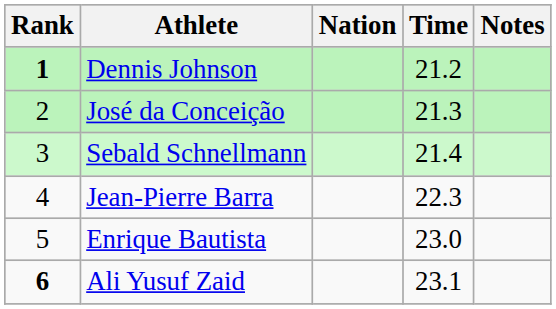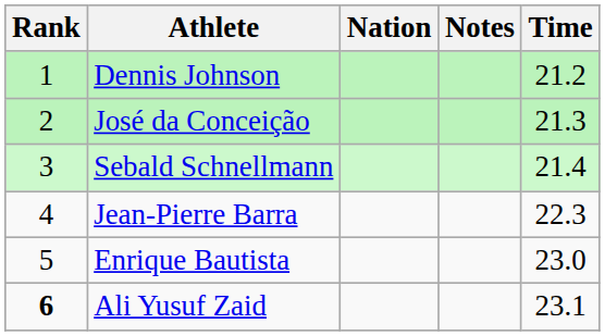 <table class="wikitable sortable" style="text-align:center">
 <tr>
 <th>Rank</th>
 <th>Athlete</th>
 <th>Nation</th>
+<th>Notes</th>
 <th>Time</th>
-<th>Notes</th>
 </tr>
 <tr bgcolor=bbf3bb>
-<td><strong>1</strong></td>
+<td>1</td>
 <td align=left><a href='#'>Dennis Johnson</a></td>
 <td align=left></td>
+<td></td>
 <td>21.2</td>
-<td></td>
 </tr>
 <tr bgcolor=bbf3bb>
 <td>2</td>
 <td align=left><a href='#'>José da Conceição</a></td>
 <td align=left></td>
+<td></td>
 <td>21.3</td>
-<td></td>
 </tr>
 <tr bgcolor=ccf9cc>
 <td>3</td>
 <td align=left><a href='#'>Sebald Schnellmann</a></td>
 <td align=left></td>
+<td></td>
 <td>21.4</td>
-<td></td>
 </tr>
 <tr>
 <td>4</td>
 <td align=left><a href='#'>Jean-Pierre Barra</a></td>
 <td align=left></td>
+<td></td>
 <td>22.3</td>
-<td></td>
 </tr>
 <tr>
 <td>5</td>
 <td align=left><a href='#'>Enrique Bautista</a></td>
 <td align=left></td>
+<td></td>
 <td>23.0</td>
-<td></td>
 </tr>
 <tr>
 <td><strong>6</strong></td>
 <td align=left><a href='#'>Ali Yusuf Zaid</a></td>
 <td align=left></td>
+<td></td>
 <td>23.1</td>
-<td></td>
 </tr>
 </table>
